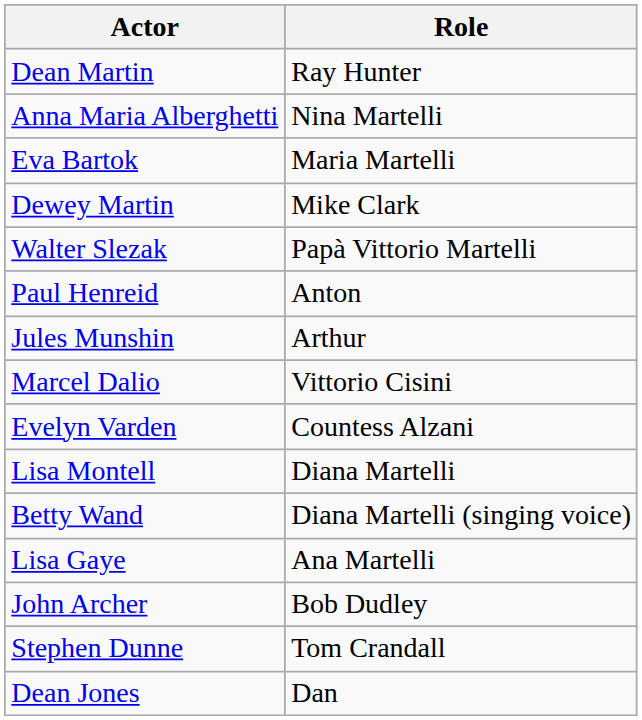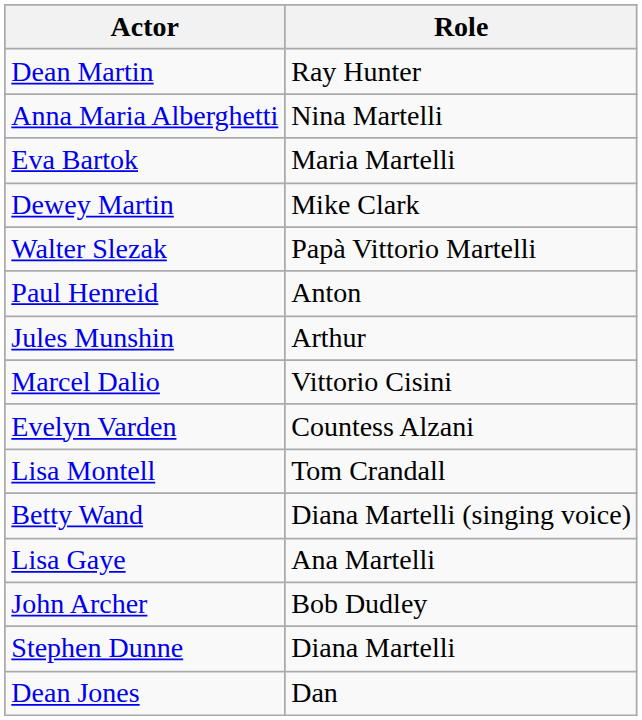 <table class="wikitable">
 <tr>
 <th>Actor</th>
 <th>Role</th>
 </tr>
 <tr>
 <td><a href='#'>Dean Martin</a></td>
 <td>Ray Hunter</td>
 </tr>
 <tr>
 <td><a href='#'>Anna Maria Alberghetti</a></td>
 <td>Nina Martelli</td>
 </tr>
 <tr>
 <td><a href='#'>Eva Bartok</a></td>
 <td>Maria Martelli</td>
 </tr>
 <tr>
 <td><a href='#'>Dewey Martin</a></td>
 <td>Mike Clark</td>
 </tr>
 <tr>
 <td><a href='#'>Walter Slezak</a></td>
 <td>Papà Vittorio Martelli</td>
 </tr>
 <tr>
 <td><a href='#'>Paul Henreid</a></td>
 <td>Anton</td>
 </tr>
 <tr>
 <td><a href='#'>Jules Munshin</a></td>
 <td>Arthur</td>
 </tr>
 <tr>
 <td><a href='#'>Marcel Dalio</a></td>
 <td>Vittorio Cisini</td>
 </tr>
 <tr>
 <td><a href='#'>Evelyn Varden</a></td>
 <td>Countess Alzani</td>
 </tr>
 <tr>
 <td><a href='#'>Lisa Montell</a></td>
-<td>Diana Martelli</td>
+<td>Tom Crandall</td>
 </tr>
 <tr>
 <td><a href='#'>Betty Wand</a></td>
 <td>Diana Martelli (singing voice)</td>
 </tr>
 <tr>
 <td><a href='#'>Lisa Gaye</a></td>
 <td>Ana Martelli</td>
 </tr>
 <tr>
 <td><a href='#'>John Archer</a></td>
 <td>Bob Dudley</td>
 </tr>
 <tr>
 <td><a href='#'>Stephen Dunne</a></td>
-<td>Tom Crandall</td>
+<td>Diana Martelli</td>
 </tr>
 <tr>
 <td><a href='#'>Dean Jones</a></td>
 <td>Dan</td>
 </tr>
 </table>
